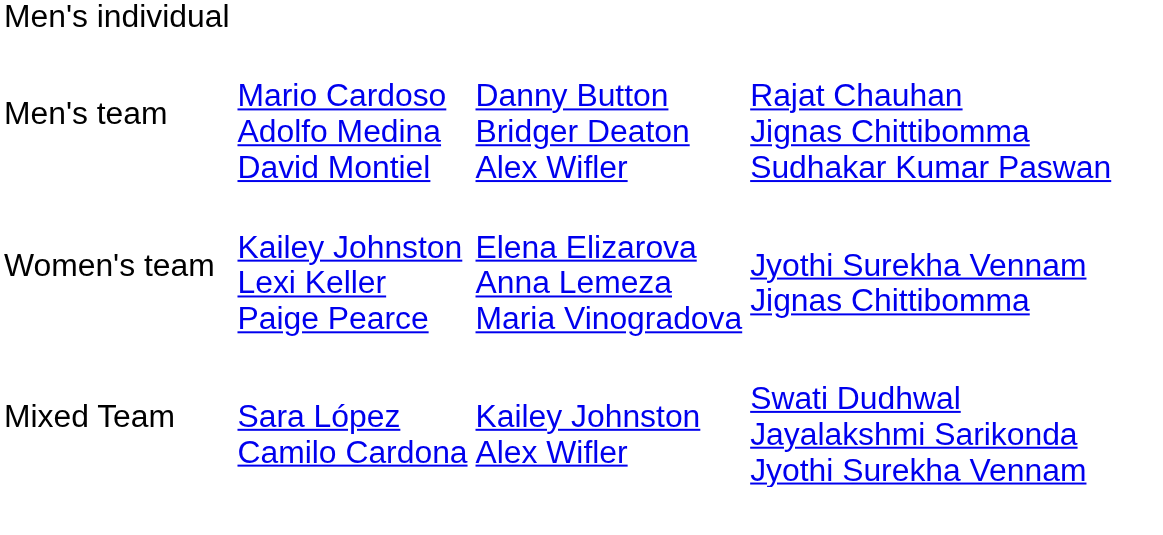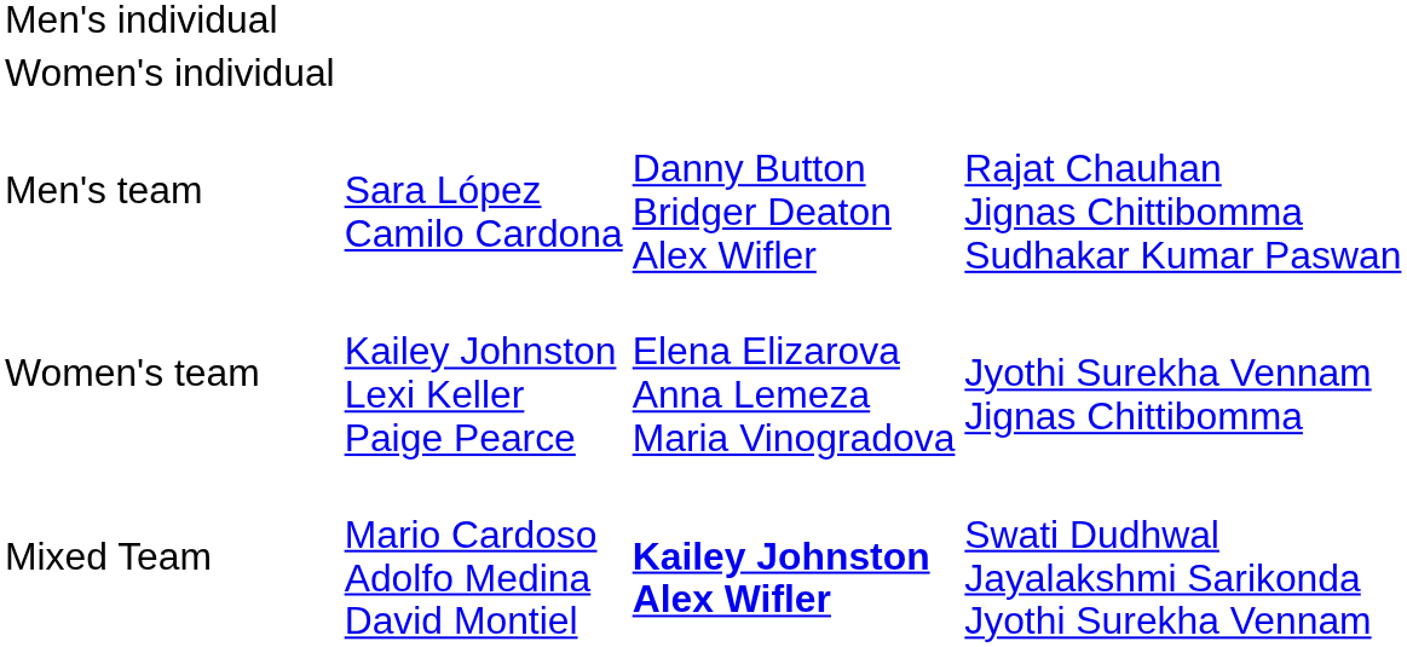 <table>
 <tr>
 <td>Men's individual</td>
 <td></td>
 <td></td>
 <td></td>
 </tr>
 <tr>
+<td>Women's individual</td>
+<td></td>
+<td></td>
+<td></td>
+</tr>
+<tr>
 <td>Men's team</td>
-<td><br><a href='#'>Mario Cardoso</a><br><a href='#'>Adolfo Medina</a><br><a href='#'>David Montiel</a></td>
+<td><br><a href='#'>Sara López</a><br><a href='#'>Camilo Cardona</a></td>
 <td><br><a href='#'>Danny Button</a><br><a href='#'>Bridger Deaton</a><br><a href='#'>Alex Wifler</a></td>
 <td><br><a href='#'>Rajat Chauhan</a><br><a href='#'>Jignas Chittibomma</a><br><a href='#'>Sudhakar Kumar Paswan</a></td>
 </tr>
 <tr>
 <td>Women's team</td>
 <td><br><a href='#'>Kailey Johnston</a><br><a href='#'>Lexi Keller</a><br><a href='#'>Paige Pearce</a></td>
 <td><br><a href='#'>Elena Elizarova</a><br><a href='#'>Anna Lemeza</a><br><a href='#'>Maria Vinogradova</a></td>
 <td><br><a href='#'>Jyothi Surekha Vennam</a><br><a href='#'>Jignas Chittibomma</a></td>
 </tr>
 <tr>
 <td>Mixed Team</td>
-<td><br><a href='#'>Sara López</a><br><a href='#'>Camilo Cardona</a></td>
-<td><br><a href='#'>Kailey Johnston</a><br><a href='#'>Alex Wifler</a></td>
+<td><br><a href='#'>Mario Cardoso</a><br><a href='#'>Adolfo Medina</a><br><a href='#'>David Montiel</a></td>
+<td><strong><br><a href='#'>Kailey Johnston</a><br><a href='#'>Alex Wifler</a></strong></td>
 <td><br><a href='#'>Swati Dudhwal</a><br><a href='#'>Jayalakshmi Sarikonda</a><br><a href='#'>Jyothi Surekha Vennam</a></td>
 </tr>
 </table>
